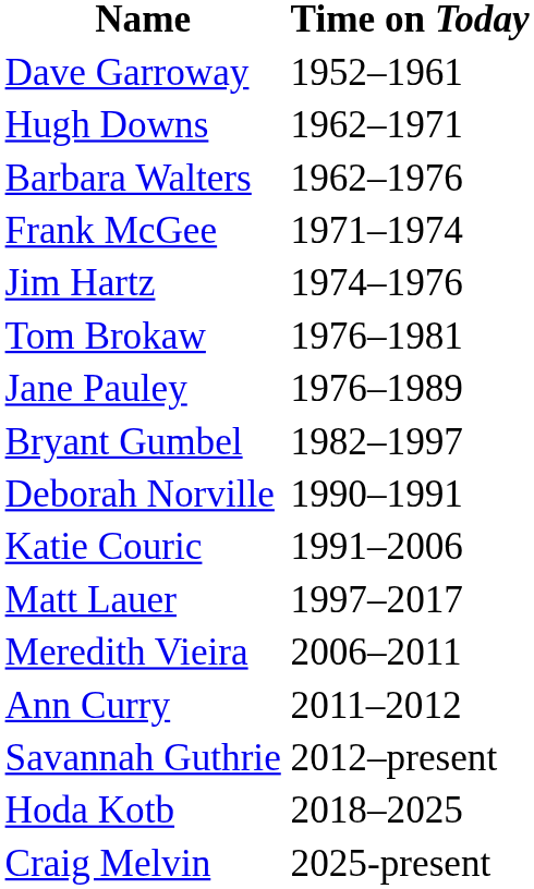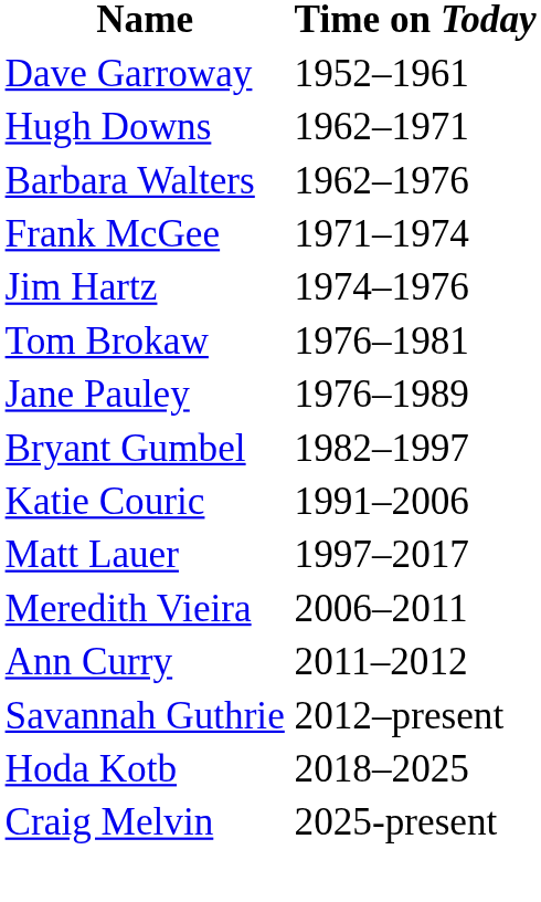 <table wikitable>
 <tr>
 <th>Name</th>
 <th>Time on <em>Today</em></th>
 </tr>
 <tr>
 <td><a href='#'>Dave Garroway</a></td>
 <td>1952–1961</td>
 </tr>
 <tr>
 <td><a href='#'>Hugh Downs</a></td>
 <td>1962–1971</td>
 </tr>
 <tr>
 <td><a href='#'>Barbara Walters</a></td>
 <td>1962–1976</td>
 </tr>
 <tr>
 <td><a href='#'>Frank McGee</a></td>
 <td>1971–1974</td>
 </tr>
 <tr>
 <td><a href='#'>Jim Hartz</a></td>
 <td>1974–1976</td>
 </tr>
 <tr>
 <td><a href='#'>Tom Brokaw</a></td>
 <td>1976–1981</td>
 </tr>
 <tr>
 <td><a href='#'>Jane Pauley</a></td>
 <td>1976–1989</td>
 </tr>
 <tr>
 <td><a href='#'>Bryant Gumbel</a></td>
 <td>1982–1997</td>
 </tr>
 <tr>
-<td><a href='#'>Deborah Norville</a></td>
-<td>1990–1991</td>
-</tr>
-<tr>
 <td><a href='#'>Katie Couric</a></td>
 <td>1991–2006</td>
 </tr>
 <tr>
 <td><a href='#'>Matt Lauer</a></td>
 <td>1997–2017</td>
 </tr>
 <tr>
 <td><a href='#'>Meredith Vieira</a></td>
 <td>2006–2011</td>
 </tr>
 <tr>
 <td><a href='#'>Ann Curry</a></td>
 <td>2011–2012</td>
 </tr>
 <tr>
 <td><a href='#'>Savannah Guthrie</a></td>
 <td>2012–present</td>
 </tr>
 <tr>
 <td><a href='#'>Hoda Kotb</a></td>
 <td>2018–2025</td>
 </tr>
 <tr>
 <td><a href='#'>Craig Melvin</a></td>
 <td>2025-present</td>
 </tr>
 </table>
